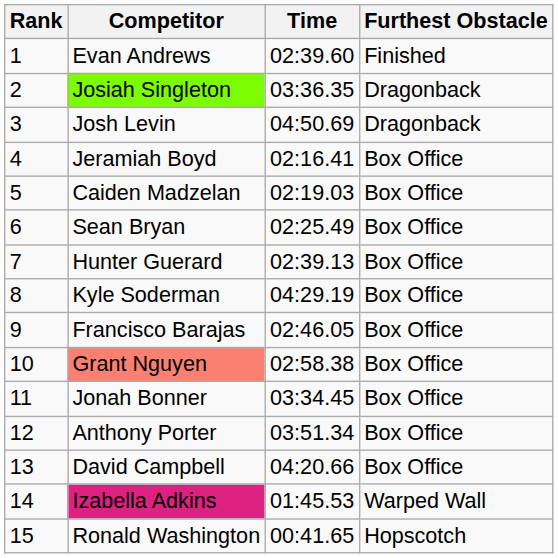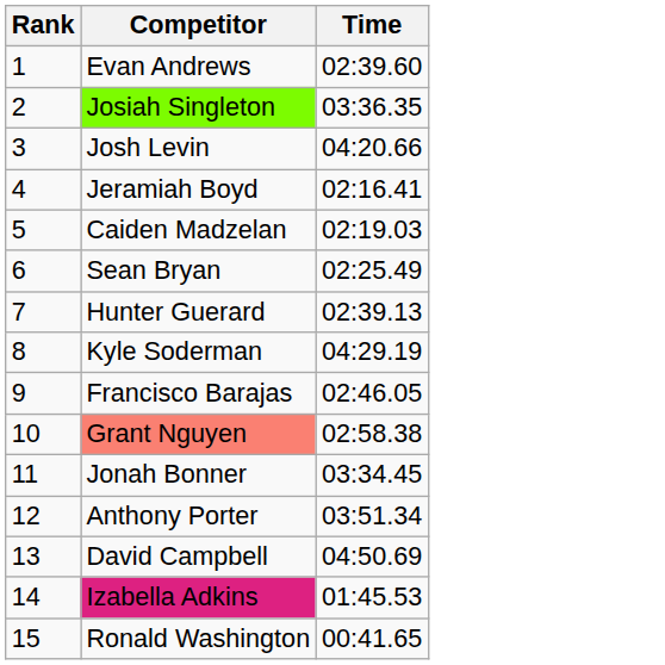 <table class="wikitable sortable mw-collapsible">
 <tr>
 <th>Rank</th>
 <th>Competitor</th>
 <th>Time</th>
-<th>Furthest Obstacle</th>
 </tr>
 <tr>
 <td>1</td>
 <td>Evan Andrews</td>
 <td>02:39.60</td>
-<td>Finished</td>
 </tr>
 <tr>
 <td>2</td>
 <td style="background-color:#7CFC00">Josiah Singleton</td>
 <td>03:36.35</td>
-<td>Dragonback</td>
 </tr>
 <tr>
 <td>3</td>
 <td>Josh Levin</td>
-<td>04:50.69</td>
-<td>Dragonback</td>
+<td>04:20.66</td>
 </tr>
 <tr>
 <td>4</td>
 <td>Jeramiah Boyd</td>
 <td>02:16.41</td>
-<td>Box Office</td>
 </tr>
 <tr>
 <td>5</td>
 <td>Caiden Madzelan</td>
 <td>02:19.03</td>
-<td>Box Office</td>
 </tr>
 <tr>
 <td>6</td>
 <td>Sean Bryan</td>
 <td>02:25.49</td>
-<td>Box Office</td>
 </tr>
 <tr>
 <td>7</td>
 <td>Hunter Guerard</td>
 <td>02:39.13</td>
-<td>Box Office</td>
 </tr>
 <tr>
 <td>8</td>
 <td>Kyle Soderman</td>
 <td>04:29.19</td>
-<td>Box Office</td>
 </tr>
 <tr>
 <td>9</td>
 <td>Francisco Barajas</td>
 <td>02:46.05</td>
-<td>Box Office</td>
 </tr>
 <tr>
 <td>10</td>
 <td style="background-color:#FA8072">Grant Nguyen</td>
 <td>02:58.38</td>
-<td>Box Office</td>
 </tr>
 <tr>
 <td>11</td>
 <td>Jonah Bonner</td>
 <td>03:34.45</td>
-<td>Box Office</td>
 </tr>
 <tr>
 <td>12</td>
 <td>Anthony Porter</td>
 <td>03:51.34</td>
-<td>Box Office</td>
 </tr>
 <tr>
 <td>13</td>
 <td>David Campbell</td>
-<td>04:20.66</td>
-<td>Box Office</td>
+<td>04:50.69</td>
 </tr>
 <tr>
 <td>14</td>
 <td style="background-color:#DD2181">Izabella Adkins</td>
 <td>01:45.53</td>
-<td>Warped Wall</td>
 </tr>
 <tr>
 <td>15</td>
 <td>Ronald Washington</td>
 <td>00:41.65</td>
-<td>Hopscotch</td>
 </tr>
 </table>
